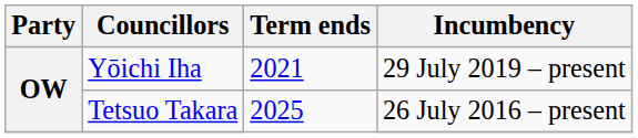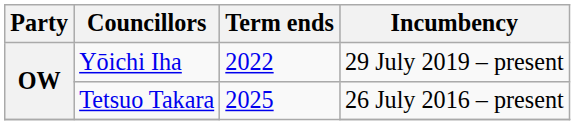 <table class=wikitable>
 <tr>
 <th>Party</th>
 <th>Councillors</th>
 <th>Term ends</th>
 <th>Incumbency</th>
 </tr>
 <tr>
 <th rowspan="2" >OW</th>
 <td> <a href='#'>Yōichi Iha</a></td>
-<td rowspan="1"><a href='#'>2021</a></td>
+<td rowspan="1"><a href='#'>2022</a></td>
 <td>29 July 2019 – present</td>
 </tr>
 <tr>
 <td><a href='#'>Tetsuo Takara</a></td>
 <td rowspan="2"><a href='#'>2025</a></td>
 <td>26 July 2016 – present</td>
 </tr>
 <tr>
 </tr>
 </table>
